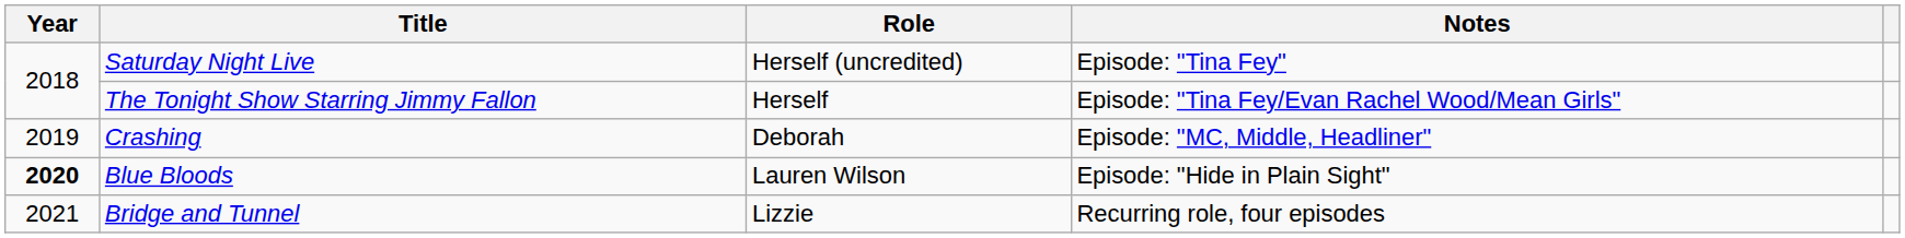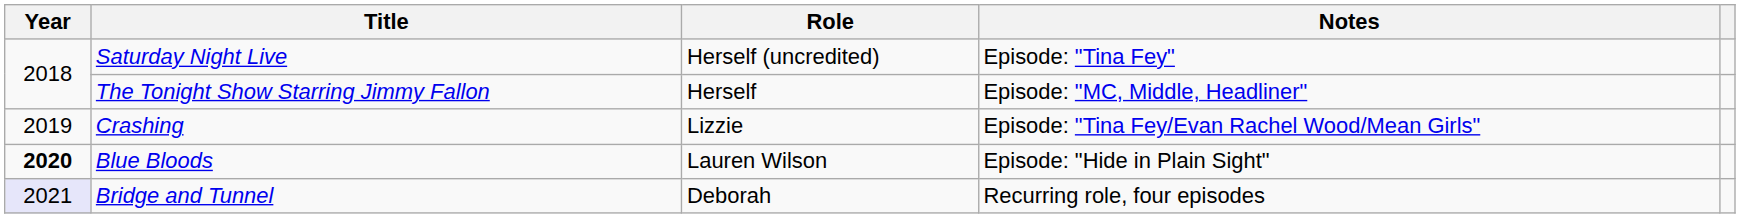 <table class="wikitable sortable" style="width:100%">
 <tr>
 <th>Year</th>
 <th>Title</th>
 <th>Role</th>
 <th>Notes</th>
 <th></th>
 </tr>
 <tr>
 <td align="center" rowspan="2">2018</td>
 <td><em><a href='#'>Saturday Night Live</a></em></td>
 <td>Herself (uncredited)</td>
 <td>Episode: <a href='#'>"Tina Fey"</a></td>
 <td></td>
 </tr>
 <tr>
 <td><em><a href='#'>The Tonight Show Starring Jimmy Fallon</a></em></td>
 <td>Herself</td>
-<td>Episode: <a href='#'>"Tina Fey/Evan Rachel Wood/Mean Girls"</a></td>
+<td>Episode: <a href='#'>"MC, Middle, Headliner"</a></td>
 <td></td>
 </tr>
 <tr>
 <td align="center">2019</td>
 <td><em><a href='#'>Crashing</a></em></td>
-<td>Deborah</td>
-<td>Episode: <a href='#'>"MC, Middle, Headliner"</a></td>
+<td>Lizzie</td>
+<td>Episode: <a href='#'>"Tina Fey/Evan Rachel Wood/Mean Girls"</a></td>
 <td></td>
 </tr>
 <tr>
 <td align="center"><strong>2020</strong></td>
 <td><em><a href='#'>Blue Bloods</a></em></td>
 <td>Lauren Wilson</td>
 <td>Episode: "Hide in Plain Sight"</td>
 <td></td>
 </tr>
 <tr>
-<td align="center">2021</td>
+<td align="center" style="background: lavender;">2021</td>
 <td><em><a href='#'>Bridge and Tunnel</a></em></td>
-<td>Lizzie</td>
+<td>Deborah</td>
 <td>Recurring role, four episodes</td>
 <td></td>
 </tr>
 </table>
